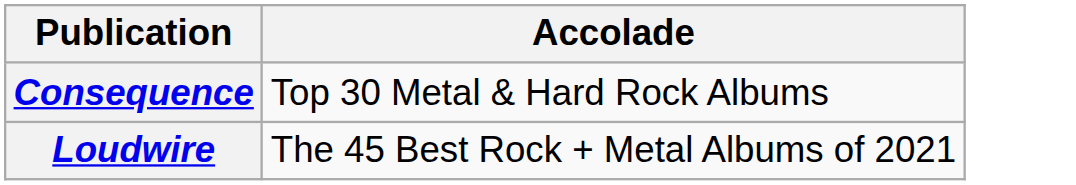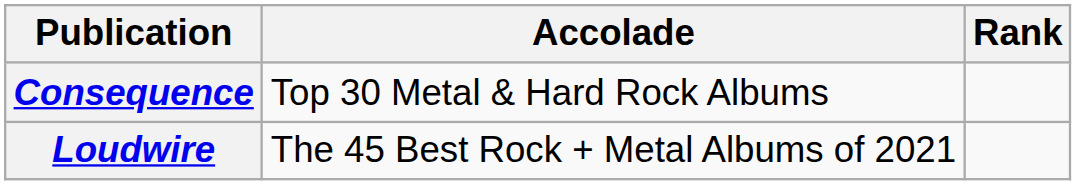 <table class="wikitable sortable plainrowheaders">
 <tr>
 <th>Publication</th>
 <th>Accolade</th>
+<th>Rank</th>
 </tr>
 <tr>
 <th scope="row"><em><a href='#'>Consequence</a></em></th>
 <td>Top 30 Metal & Hard Rock Albums</td>
+<td></td>
 </tr>
 <tr>
 <th scope="row"><em><a href='#'>Loudwire</a></em></th>
 <td>The 45 Best Rock + Metal Albums of 2021</td>
+<td></td>
 </tr>
 </table>
